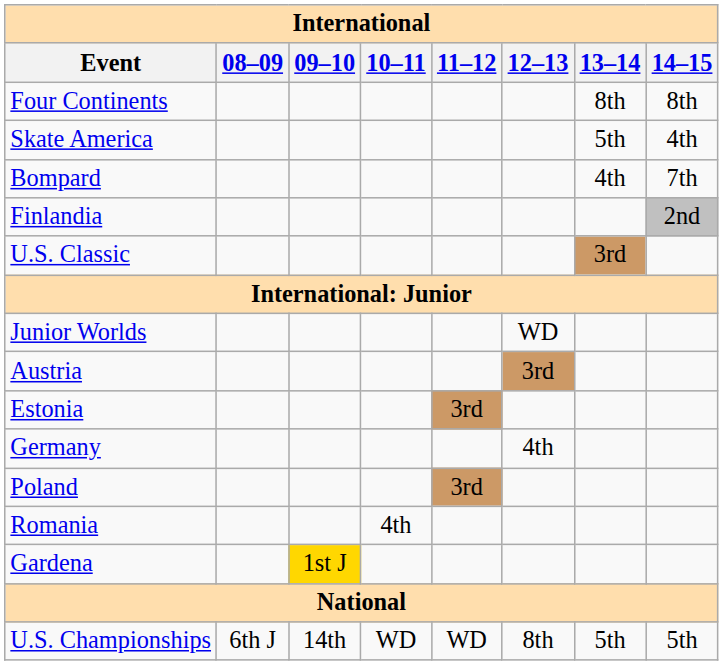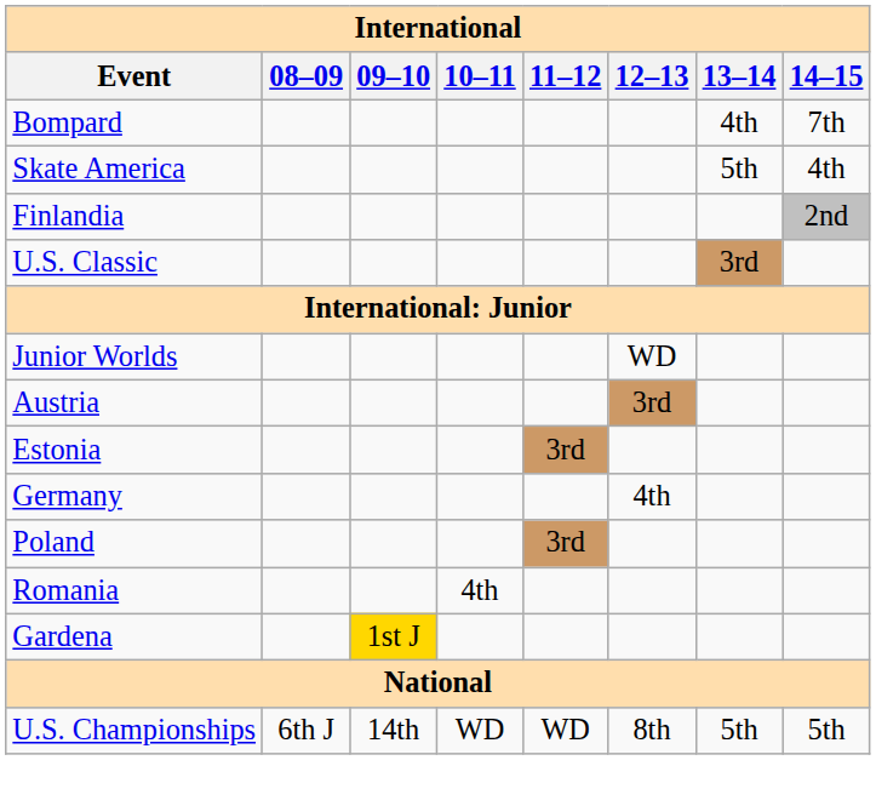 <table class="wikitable" style="text-align:center">
 <tr>
 <th colspan="8" style="background-color: #ffdead; " align="center">International</th>
 </tr>
 <tr>
 <th>Event</th>
 <th><a href='#'>08–09</a></th>
 <th><a href='#'>09–10</a></th>
 <th><a href='#'>10–11</a></th>
 <th><a href='#'>11–12</a></th>
 <th><a href='#'>12–13</a></th>
 <th><a href='#'>13–14</a></th>
 <th><a href='#'>14–15</a></th>
 </tr>
 <tr>
-<td align=left><a href='#'>Four Continents</a></td>
+<td align=left> <a href='#'>Bompard</a></td>
 <td></td>
 <td></td>
 <td></td>
 <td></td>
 <td></td>
-<td>8th</td>
-<td>8th</td>
+<td>4th</td>
+<td>7th</td>
 </tr>
 <tr>
 <td align=left> <a href='#'>Skate America</a></td>
 <td></td>
 <td></td>
 <td></td>
 <td></td>
 <td></td>
 <td>5th</td>
 <td>4th</td>
-</tr>
-<tr>
-<td align=left> <a href='#'>Bompard</a></td>
-<td></td>
-<td></td>
-<td></td>
-<td></td>
-<td></td>
-<td>4th</td>
-<td>7th</td>
 </tr>
 <tr>
 <td align=left> <a href='#'>Finlandia</a></td>
 <td></td>
 <td></td>
 <td></td>
 <td></td>
 <td></td>
 <td></td>
 <td bgcolor=silver>2nd</td>
 </tr>
 <tr>
 <td align=left><a href='#'>U.S. Classic</a></td>
 <td></td>
 <td></td>
 <td></td>
 <td></td>
 <td></td>
 <td bgcolor=cc9966>3rd</td>
 <td></td>
 </tr>
 <tr>
 <th colspan="8" style="background-color: #ffdead; " align="center">International: Junior</th>
 </tr>
 <tr>
 <td align=left><a href='#'>Junior Worlds</a></td>
 <td></td>
 <td></td>
 <td></td>
 <td></td>
 <td>WD</td>
 <td></td>
 <td></td>
 </tr>
 <tr>
 <td align=left> <a href='#'>Austria</a></td>
 <td></td>
 <td></td>
 <td></td>
 <td></td>
 <td bgcolor=cc9966>3rd</td>
 <td></td>
 <td></td>
 </tr>
 <tr>
 <td align=left> <a href='#'>Estonia</a></td>
 <td></td>
 <td></td>
 <td></td>
 <td bgcolor=cc9966>3rd</td>
 <td></td>
 <td></td>
 <td></td>
 </tr>
 <tr>
 <td align=left> <a href='#'>Germany</a></td>
 <td></td>
 <td></td>
 <td></td>
 <td></td>
 <td>4th</td>
 <td></td>
 <td></td>
 </tr>
 <tr>
 <td align=left> <a href='#'>Poland</a></td>
 <td></td>
 <td></td>
 <td></td>
 <td bgcolor=cc9966>3rd</td>
 <td></td>
 <td></td>
 <td></td>
 </tr>
 <tr>
 <td align=left> <a href='#'>Romania</a></td>
 <td></td>
 <td></td>
 <td>4th</td>
 <td></td>
 <td></td>
 <td></td>
 <td></td>
 </tr>
 <tr>
 <td align=left><a href='#'>Gardena</a></td>
 <td></td>
 <td bgcolor="gold">1st J</td>
 <td></td>
 <td></td>
 <td></td>
 <td></td>
 <td></td>
 </tr>
 <tr>
 <th colspan="8" style="background-color: #ffdead; " align="center">National</th>
 </tr>
 <tr>
 <td align=left><a href='#'>U.S. Championships</a></td>
 <td>6th J</td>
 <td>14th</td>
 <td>WD</td>
 <td>WD</td>
 <td>8th</td>
 <td>5th</td>
 <td>5th</td>
 </tr>
 </table>
